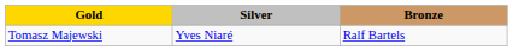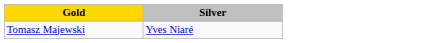 <table class="wikitable" style="text-align:left">
 <tr align="center">
 <td width=200 bgcolor=gold><strong>Gold</strong></td>
 <td width=200 bgcolor=silver><strong>Silver</strong></td>
-<td width=200 bgcolor=CC9966><strong>Bronze</strong></td>
 </tr>
 <tr>
 <td><a href='#'>Tomasz Majewski</a><br><em></em></td>
 <td><a href='#'>Yves Niaré</a><br><em></em></td>
-<td><a href='#'>Ralf Bartels</a><br><em></em></td>
 </tr>
 </table>
